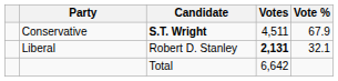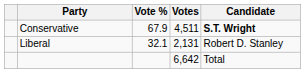 <table class="wikitable">
 <tr>
 <th></th>
 <th scope="col" width="175">Party</th>
+<th>Vote %</th>
+<th>Votes</th>
 <th scope="col" width="150">Candidate</th>
-<th>Votes</th>
-<th>Vote %</th>
 </tr>
 <tr>
 <td>   </td>
 <td>Conservative</td>
+<td align=right>67.9</td>
+<td align=right>4,511</td>
 <td><strong>S.T. Wright</strong></td>
-<td align=right>4,511</td>
-<td align=right>67.9</td>
 </tr>
 <tr>
 <td>   </td>
 <td>Liberal</td>
+<td align=right>32.1</td>
+<td align=right>2,131</td>
 <td>Robert D. Stanley</td>
-<td align=right><strong>2,131</strong></td>
-<td align=right>32.1</td>
 </tr>
 <tr |>
 <td></td>
 <td></td>
+<td></td>
+<td align=right>6,642</td>
 <td>Total</td>
-<td align=right>6,642</td>
-<td></td>
 </tr>
 </table>
